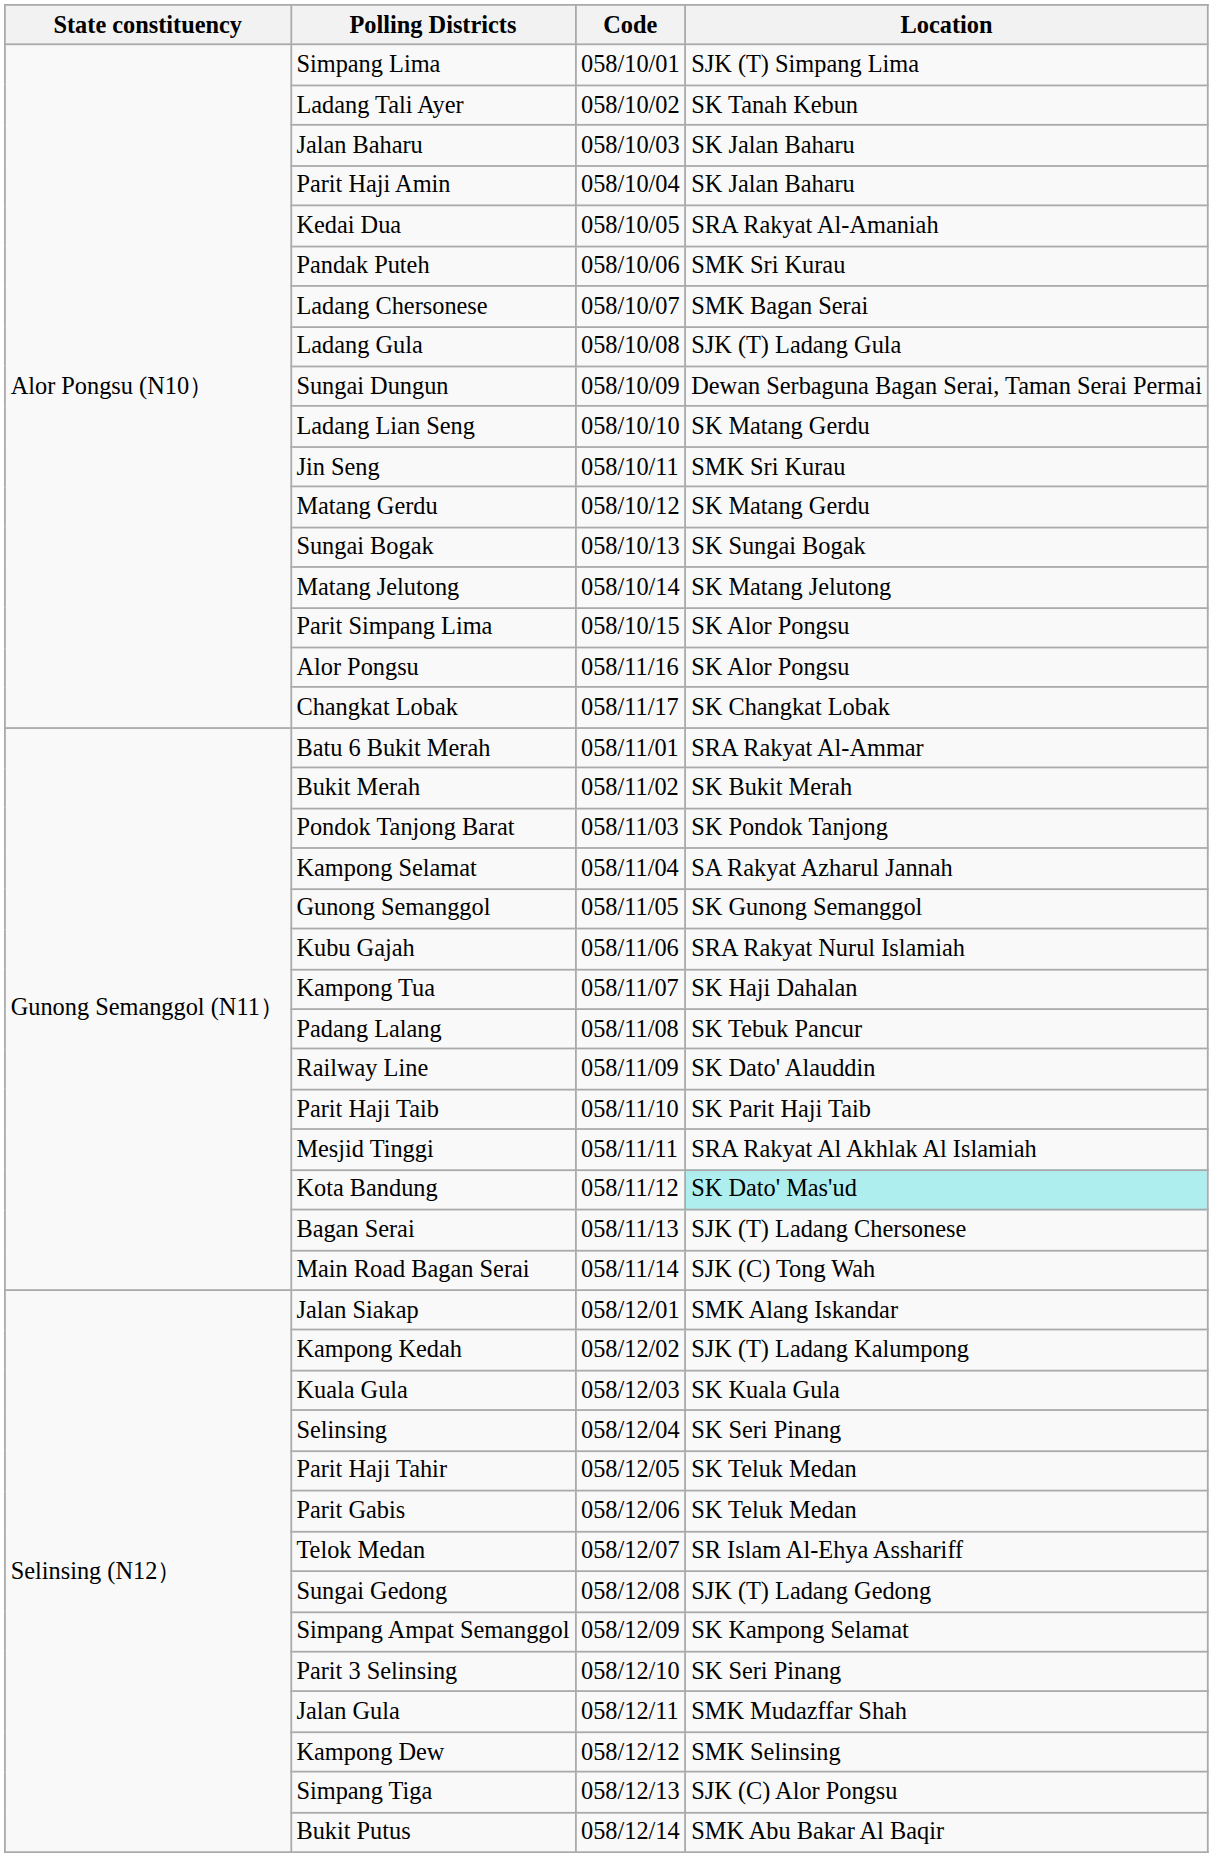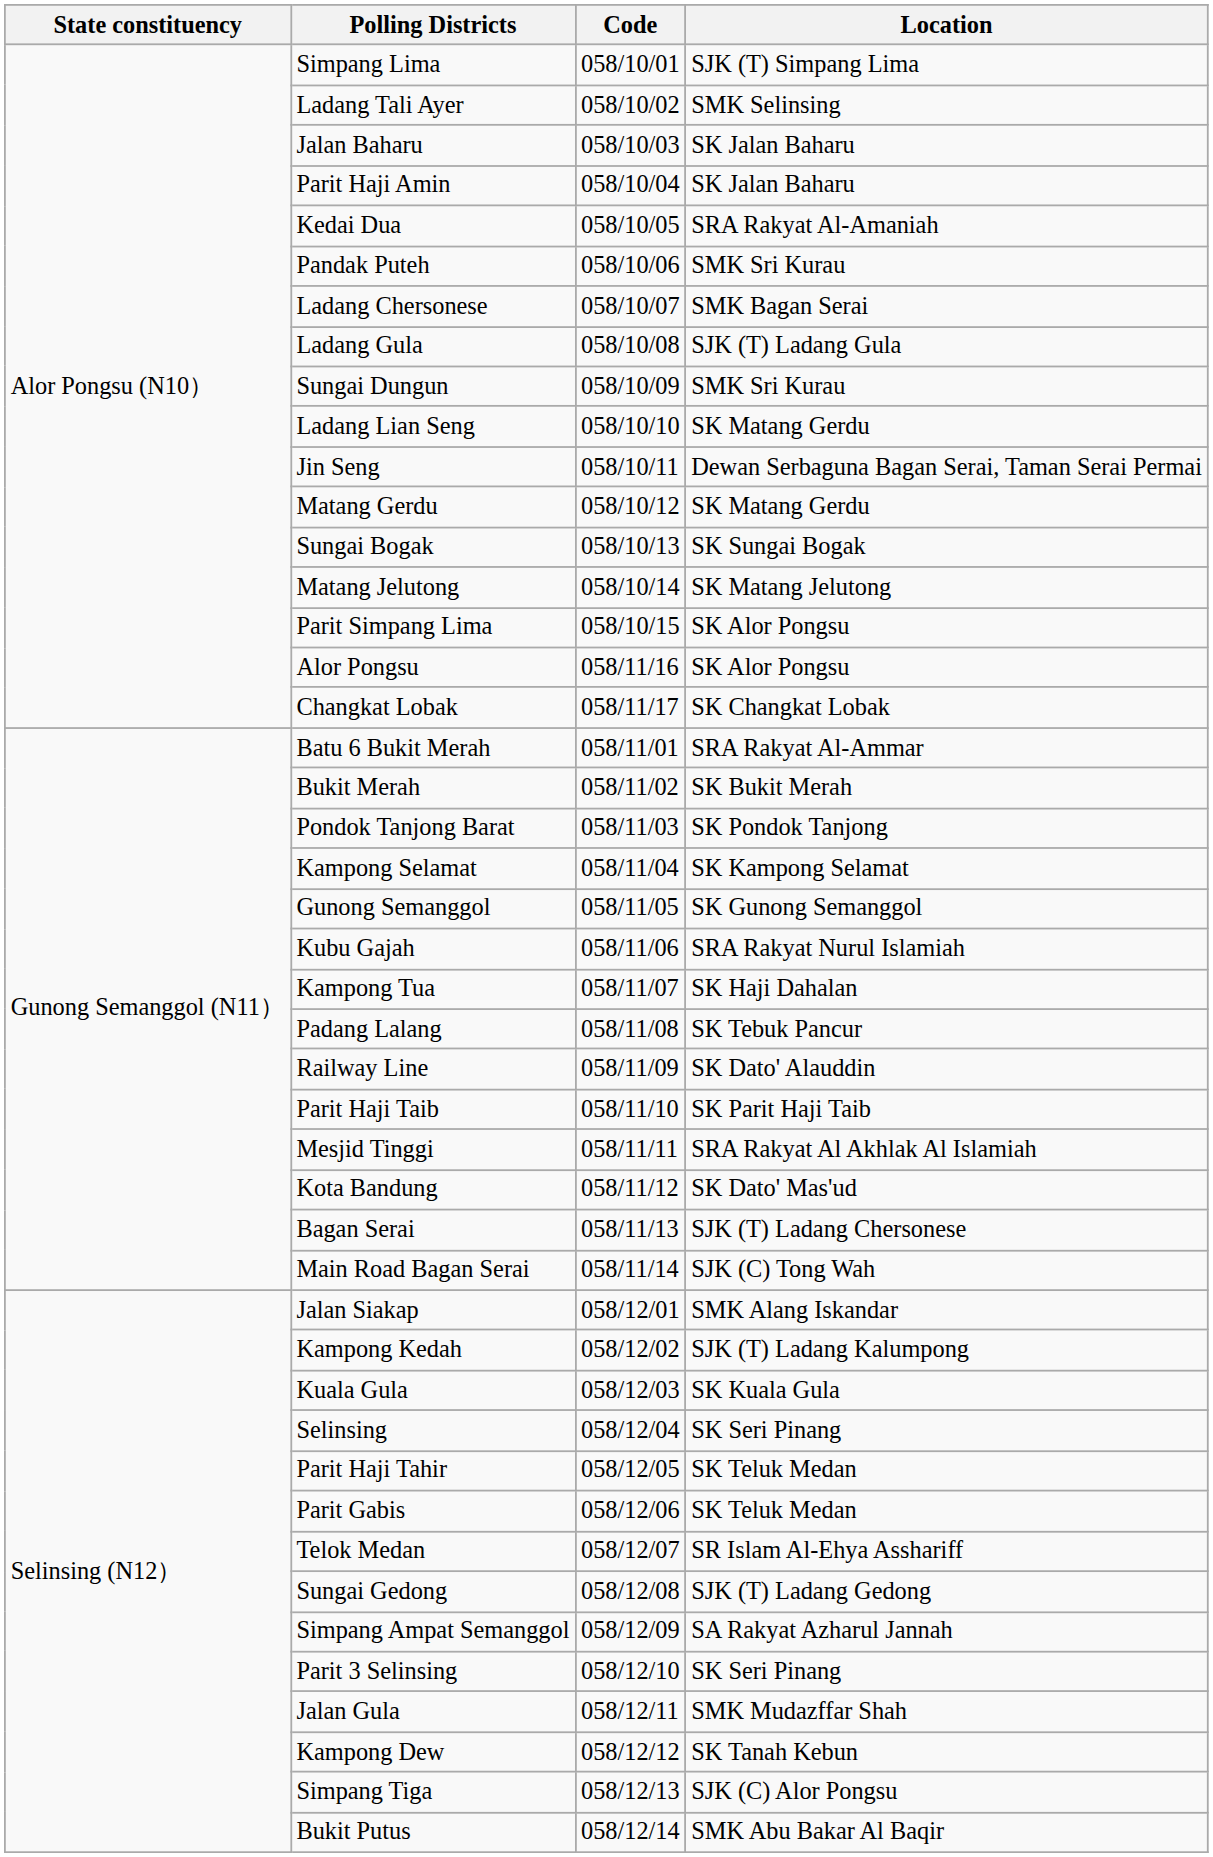 <table class="wikitable sortable mw-collapsible" style="white-space:nowrap;font-size:85%">
 <tr>
 <th>State constituency</th>
 <th>Polling Districts</th>
 <th>Code</th>
 <th>Location</th>
 </tr>
 <tr>
 <td rowspan="17">Alor Pongsu (N10）</td>
 <td>Simpang Lima</td>
 <td>058/10/01</td>
 <td>SJK (T) Simpang Lima</td>
 </tr>
 <tr>
 <td>Ladang Tali Ayer</td>
 <td>058/10/02</td>
-<td>SK Tanah Kebun</td>
+<td>SMK Selinsing</td>
 </tr>
 <tr>
 <td>Jalan Baharu</td>
 <td>058/10/03</td>
 <td>SK Jalan Baharu</td>
 </tr>
 <tr>
 <td>Parit Haji Amin</td>
 <td>058/10/04</td>
 <td>SK Jalan Baharu</td>
 </tr>
 <tr>
 <td>Kedai Dua</td>
 <td>058/10/05</td>
 <td>SRA Rakyat Al-Amaniah</td>
 </tr>
 <tr>
 <td>Pandak Puteh</td>
 <td>058/10/06</td>
 <td>SMK Sri Kurau</td>
 </tr>
 <tr>
 <td>Ladang Chersonese</td>
 <td>058/10/07</td>
 <td>SMK Bagan Serai</td>
 </tr>
 <tr>
 <td>Ladang Gula</td>
 <td>058/10/08</td>
 <td>SJK (T) Ladang Gula</td>
 </tr>
 <tr>
 <td>Sungai Dungun</td>
 <td>058/10/09</td>
-<td>Dewan Serbaguna Bagan Serai, Taman Serai Permai</td>
+<td>SMK Sri Kurau</td>
 </tr>
 <tr>
 <td>Ladang Lian Seng</td>
 <td>058/10/10</td>
 <td>SK Matang Gerdu</td>
 </tr>
 <tr>
 <td>Jin Seng</td>
 <td>058/10/11</td>
-<td>SMK Sri Kurau</td>
+<td>Dewan Serbaguna Bagan Serai, Taman Serai Permai</td>
 </tr>
 <tr>
 <td>Matang Gerdu</td>
 <td>058/10/12</td>
 <td>SK Matang Gerdu</td>
 </tr>
 <tr>
 <td>Sungai Bogak</td>
 <td>058/10/13</td>
 <td>SK Sungai Bogak</td>
 </tr>
 <tr>
 <td>Matang Jelutong</td>
 <td>058/10/14</td>
 <td>SK Matang Jelutong</td>
 </tr>
 <tr>
 <td>Parit Simpang Lima</td>
 <td>058/10/15</td>
 <td>SK Alor Pongsu</td>
 </tr>
 <tr>
 <td>Alor Pongsu</td>
 <td>058/11/16</td>
 <td>SK Alor Pongsu</td>
 </tr>
 <tr>
 <td>Changkat Lobak</td>
 <td>058/11/17</td>
 <td>SK Changkat Lobak</td>
 </tr>
 <tr>
 <td rowspan="14">Gunong Semanggol (N11）</td>
 <td>Batu 6 Bukit Merah</td>
 <td>058/11/01</td>
 <td>SRA Rakyat Al-Ammar</td>
 </tr>
 <tr>
 <td>Bukit Merah</td>
 <td>058/11/02</td>
 <td>SK Bukit Merah</td>
 </tr>
 <tr>
 <td>Pondok Tanjong Barat</td>
 <td>058/11/03</td>
 <td>SK Pondok Tanjong</td>
 </tr>
 <tr>
 <td>Kampong Selamat</td>
 <td>058/11/04</td>
-<td>SA Rakyat Azharul Jannah</td>
+<td>SK Kampong Selamat</td>
 </tr>
 <tr>
 <td>Gunong Semanggol</td>
 <td>058/11/05</td>
 <td>SK Gunong Semanggol</td>
 </tr>
 <tr>
 <td>Kubu Gajah</td>
 <td>058/11/06</td>
 <td>SRA Rakyat Nurul Islamiah</td>
 </tr>
 <tr>
 <td>Kampong Tua</td>
 <td>058/11/07</td>
 <td>SK Haji Dahalan</td>
 </tr>
 <tr>
 <td>Padang Lalang</td>
 <td>058/11/08</td>
 <td>SK Tebuk Pancur</td>
 </tr>
 <tr>
 <td>Railway Line</td>
 <td>058/11/09</td>
 <td>SK Dato' Alauddin</td>
 </tr>
 <tr>
 <td>Parit Haji Taib</td>
 <td>058/11/10</td>
 <td>SK Parit Haji Taib</td>
 </tr>
 <tr>
 <td>Mesjid Tinggi</td>
 <td>058/11/11</td>
 <td>SRA Rakyat Al Akhlak Al Islamiah</td>
 </tr>
 <tr>
 <td>Kota Bandung</td>
 <td>058/11/12</td>
-<td style="background: paleturquoise;">SK Dato' Mas'ud</td>
+<td>SK Dato' Mas'ud</td>
 </tr>
 <tr>
 <td>Bagan Serai</td>
 <td>058/11/13</td>
 <td>SJK (T) Ladang Chersonese</td>
 </tr>
 <tr>
 <td>Main Road Bagan Serai</td>
 <td>058/11/14</td>
 <td>SJK (C) Tong Wah</td>
 </tr>
 <tr>
 <td rowspan="14">Selinsing (N12）</td>
 <td>Jalan Siakap</td>
 <td>058/12/01</td>
 <td>SMK Alang Iskandar</td>
 </tr>
 <tr>
 <td>Kampong Kedah</td>
 <td>058/12/02</td>
 <td>SJK (T) Ladang Kalumpong</td>
 </tr>
 <tr>
 <td>Kuala Gula</td>
 <td>058/12/03</td>
 <td>SK Kuala Gula</td>
 </tr>
 <tr>
 <td>Selinsing</td>
 <td>058/12/04</td>
 <td>SK Seri Pinang</td>
 </tr>
 <tr>
 <td>Parit Haji Tahir</td>
 <td>058/12/05</td>
 <td>SK Teluk Medan</td>
 </tr>
 <tr>
 <td>Parit Gabis</td>
 <td>058/12/06</td>
 <td>SK Teluk Medan</td>
 </tr>
 <tr>
 <td>Telok Medan</td>
 <td>058/12/07</td>
 <td>SR Islam Al-Ehya Asshariff</td>
 </tr>
 <tr>
 <td>Sungai Gedong</td>
 <td>058/12/08</td>
 <td>SJK (T) Ladang Gedong</td>
 </tr>
 <tr>
 <td>Simpang Ampat Semanggol</td>
 <td>058/12/09</td>
-<td>SK Kampong Selamat</td>
+<td>SA Rakyat Azharul Jannah</td>
 </tr>
 <tr>
 <td>Parit 3 Selinsing</td>
 <td>058/12/10</td>
 <td>SK Seri Pinang</td>
 </tr>
 <tr>
 <td>Jalan Gula</td>
 <td>058/12/11</td>
 <td>SMK Mudazffar Shah</td>
 </tr>
 <tr>
 <td>Kampong Dew</td>
 <td>058/12/12</td>
-<td>SMK Selinsing</td>
+<td>SK Tanah Kebun</td>
 </tr>
 <tr>
 <td>Simpang Tiga</td>
 <td>058/12/13</td>
 <td>SJK (C) Alor Pongsu</td>
 </tr>
 <tr>
 <td>Bukit Putus</td>
 <td>058/12/14</td>
 <td>SMK Abu Bakar Al Baqir</td>
 </tr>
 </table>
